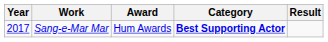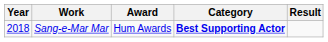 <table class="wikitable sortable">
 <tr>
 <th>Year</th>
 <th>Work</th>
 <th>Award</th>
 <th>Category</th>
 <th>Result</th>
 </tr>
 <tr>
-<td><a href='#'>2017</a></td>
+<td><a href='#'>2018</a></td>
 <td><em><a href='#'>Sang-e-Mar Mar</a></em></td>
 <td><a href='#'>Hum Awards</a></td>
 <td><strong><a href='#'>Best Supporting Actor</a></strong></td>
 <td></td>
 </tr>
 </table>
